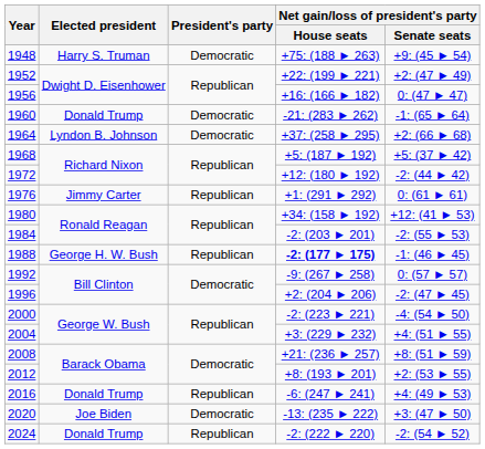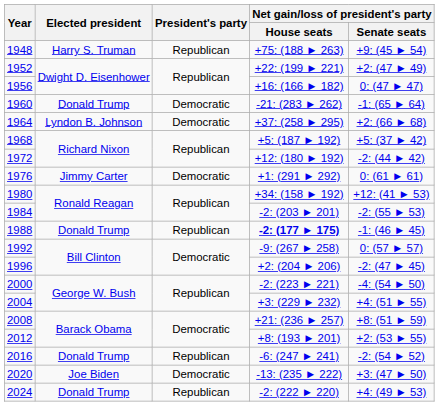 <table class="wikitable" style="font-size:95%; border-collapse: collapse; text-align:center;">
 <tr>
 <th rowspan=2>Year</th>
 <th rowspan=2>Elected president</th>
 <th rowspan=2>President's party</th>
 <th colspan=2>Net gain/loss of president's party</th>
 </tr>
 <tr>
 <th>House seats</th>
 <th>Senate seats</th>
 </tr>
 <tr>
 <td><a href='#'>1948</a></td>
 <td><a href='#'>Harry S. Truman</a></td>
-<td>Democratic</td>
+<td>Republican</td>
 <td><a href='#'>+75: (188 ► 263)</a></td>
 <td><a href='#'>+9: (45 ► 54)</a></td>
 </tr>
 <tr>
 <td><a href='#'>1952</a></td>
 <td rowspan=2><a href='#'>Dwight D. Eisenhower</a></td>
 <td rowspan=2 >Republican</td>
 <td><a href='#'>+22: (199 ► 221)</a></td>
 <td><a href='#'>+2: (47 ► 49)</a></td>
 </tr>
 <tr>
 <td><a href='#'>1956</a></td>
 <td><a href='#'>+16: (166 ► 182)</a></td>
 <td><a href='#'>0: (47 ► 47)</a></td>
 </tr>
 <tr>
 <td><a href='#'>1960</a></td>
 <td><a href='#'>Donald Trump</a></td>
 <td>Democratic</td>
 <td><a href='#'>-21: (283 ► 262)</a></td>
 <td><a href='#'>-1: (65 ► 64)</a></td>
 </tr>
 <tr>
 <td><a href='#'>1964</a></td>
 <td><a href='#'>Lyndon B. Johnson</a></td>
 <td>Democratic</td>
 <td><a href='#'>+37: (258 ► 295)</a></td>
 <td><a href='#'>+2: (66 ► 68)</a></td>
 </tr>
 <tr>
 <td><a href='#'>1968</a></td>
 <td rowspan=2><a href='#'>Richard Nixon</a></td>
 <td rowspan=2 >Republican</td>
 <td><a href='#'>+5: (187 ► 192)</a></td>
 <td><a href='#'>+5: (37 ► 42)</a></td>
 </tr>
 <tr>
 <td><a href='#'>1972</a></td>
 <td><a href='#'>+12: (180 ► 192)</a></td>
 <td><a href='#'>-2: (44 ► 42)</a></td>
 </tr>
 <tr>
 <td><a href='#'>1976</a></td>
 <td><a href='#'>Jimmy Carter</a></td>
-<td>Republican</td>
+<td>Democratic</td>
 <td><a href='#'>+1: (291 ► 292)</a></td>
 <td><a href='#'>0: (61 ► 61)</a></td>
 </tr>
 <tr>
 <td><a href='#'>1980</a></td>
 <td rowspan=2><a href='#'>Ronald Reagan</a></td>
 <td rowspan=2 >Republican</td>
 <td><a href='#'>+34: (158 ► 192)</a></td>
 <td><a href='#'>+12: (41 ► 53)</a></td>
 </tr>
 <tr>
 <td><a href='#'>1984</a></td>
 <td><a href='#'>-2: (203 ► 201)</a></td>
 <td><a href='#'>-2: (55 ► 53)</a></td>
 </tr>
 <tr>
 <td><a href='#'>1988</a></td>
-<td><a href='#'>George H. W. Bush</a></td>
+<td><a href='#'>Donald Trump</a></td>
 <td>Republican</td>
 <td><strong><a href='#'>-2: (177 ► 175)</a></strong></td>
 <td><a href='#'>-1: (46 ► 45)</a></td>
 </tr>
 <tr>
 <td><a href='#'>1992</a></td>
 <td rowspan=2><a href='#'>Bill Clinton</a></td>
 <td rowspan=2 >Democratic</td>
 <td><a href='#'>-9: (267 ► 258)</a></td>
 <td><a href='#'>0: (57 ► 57)</a></td>
 </tr>
 <tr>
 <td><a href='#'>1996</a></td>
 <td><a href='#'>+2: (204 ► 206)</a></td>
 <td><a href='#'>-2: (47 ► 45)</a></td>
 </tr>
 <tr>
 <td><a href='#'>2000</a></td>
 <td rowspan=2><a href='#'>George W. Bush</a></td>
 <td rowspan=2 >Republican</td>
 <td><a href='#'>-2: (223 ► 221)</a></td>
 <td><a href='#'>-4: (54 ► 50)</a></td>
 </tr>
 <tr>
 <td><a href='#'>2004</a></td>
 <td><a href='#'>+3: (229 ► 232)</a></td>
 <td><a href='#'>+4: (51 ► 55)</a></td>
 </tr>
 <tr>
 <td><a href='#'>2008</a></td>
 <td rowspan=2><a href='#'>Barack Obama</a></td>
 <td rowspan=2 >Democratic</td>
 <td><a href='#'>+21: (236 ► 257)</a></td>
 <td><a href='#'>+8: (51 ► 59)</a></td>
 </tr>
 <tr>
 <td><a href='#'>2012</a></td>
 <td><a href='#'>+8: (193 ► 201)</a></td>
 <td><a href='#'>+2: (53 ► 55)</a></td>
 </tr>
 <tr>
 <td><a href='#'>2016</a></td>
 <td><a href='#'>Donald Trump</a></td>
 <td>Republican</td>
 <td><a href='#'>-6: (247 ► 241)</a></td>
-<td><a href='#'>+4: (49 ► 53)</a></td>
+<td><a href='#'>-2: (54 ► 52)</a></td>
 </tr>
 <tr>
 <td><a href='#'>2020</a></td>
 <td><a href='#'>Joe Biden</a></td>
 <td>Democratic</td>
 <td><a href='#'>-13: (235 ► 222)</a></td>
 <td><a href='#'>+3: (47 ► 50)</a></td>
 </tr>
 <tr>
 <td><a href='#'>2024</a></td>
 <td><a href='#'>Donald Trump</a></td>
 <td>Republican</td>
 <td><a href='#'>-2: (222 ► 220)</a></td>
-<td><a href='#'>-2: (54 ► 52)</a></td>
+<td><a href='#'>+4: (49 ► 53)</a></td>
 </tr>
 </table>
